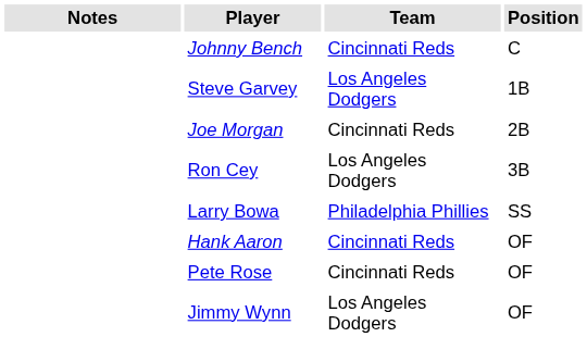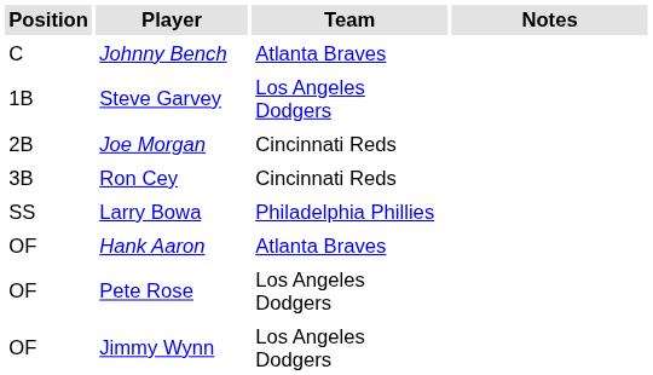 <table border="0" cellspacing="3" cellpadding="3">
 <tr style="background: #e3e3e3;">
-<th width="150">Notes</th>
+<th width="50">Position</th>
 <th width="115">Player</th>
 <th width="150">Team</th>
-<th width="50">Position</th>
+<th width="150">Notes</th>
 </tr>
 <tr>
+<td>C</td>
+<td><em><a href='#'>Johnny Bench</a></em></td>
+<td><a href='#'>Atlanta Braves</a></td>
 <td></td>
-<td><em><a href='#'>Johnny Bench</a></em></td>
-<td><a href='#'>Cincinnati Reds</a></td>
-<td>C</td>
 </tr>
 <tr>
-<td></td>
+<td>1B</td>
 <td><a href='#'>Steve Garvey</a></td>
 <td><a href='#'>Los Angeles Dodgers</a></td>
-<td>1B</td>
+<td></td>
 </tr>
 <tr>
-<td></td>
+<td>2B</td>
 <td><em><a href='#'>Joe Morgan</a></em></td>
 <td>Cincinnati Reds</td>
-<td>2B</td>
+<td></td>
 </tr>
 <tr>
+<td>3B</td>
+<td><a href='#'>Ron Cey</a></td>
+<td>Cincinnati Reds</td>
 <td></td>
-<td><a href='#'>Ron Cey</a></td>
-<td>Los Angeles Dodgers</td>
-<td>3B</td>
 </tr>
 <tr>
-<td></td>
+<td>SS</td>
 <td><a href='#'>Larry Bowa</a></td>
 <td><a href='#'>Philadelphia Phillies</a></td>
-<td>SS</td>
+<td></td>
 </tr>
 <tr>
+<td>OF</td>
+<td><em><a href='#'>Hank Aaron</a></em></td>
+<td><a href='#'>Atlanta Braves</a></td>
 <td></td>
-<td><em><a href='#'>Hank Aaron</a></em></td>
-<td><a href='#'>Cincinnati Reds</a></td>
-<td>OF</td>
 </tr>
 <tr>
+<td>OF</td>
+<td><a href='#'>Pete Rose</a></td>
+<td>Los Angeles Dodgers</td>
 <td></td>
-<td><a href='#'>Pete Rose</a></td>
-<td>Cincinnati Reds</td>
-<td>OF</td>
 </tr>
 <tr>
-<td></td>
+<td>OF</td>
 <td><a href='#'>Jimmy Wynn</a></td>
 <td>Los Angeles Dodgers</td>
-<td>OF</td>
+<td></td>
 </tr>
 </table>
